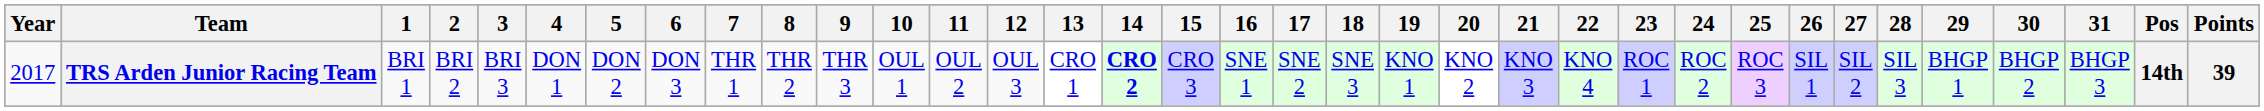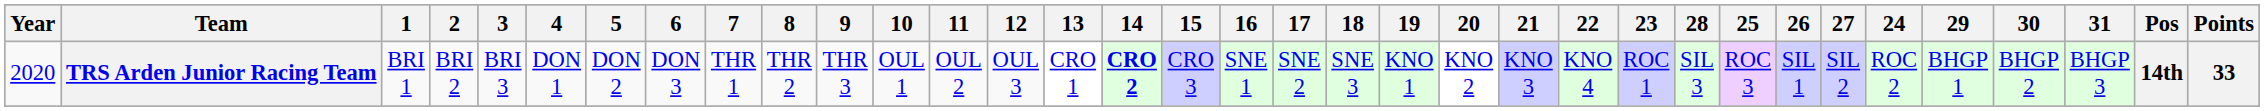 <table class="wikitable" style="text-align:center; font-size:85%">
 <tr>
 <th>Year</th>
 <th>Team</th>
 <th>1</th>
 <th>2</th>
 <th>3</th>
 <th>4</th>
 <th>5</th>
 <th>6</th>
 <th>7</th>
 <th>8</th>
 <th>9</th>
 <th>10</th>
 <th>11</th>
 <th>12</th>
 <th>13</th>
 <th>14</th>
 <th>15</th>
 <th>16</th>
 <th>17</th>
 <th>18</th>
 <th>19</th>
 <th>20</th>
 <th>21</th>
 <th>22</th>
 <th>23</th>
-<th>24</th>
+<th>28</th>
 <th>25</th>
 <th>26</th>
 <th>27</th>
-<th>28</th>
+<th>24</th>
 <th>29</th>
 <th>30</th>
 <th>31</th>
 <th>Pos</th>
 <th>Points</th>
 </tr>
 <tr>
-<td><a href='#'>2017</a></td>
+<td><a href='#'>2020</a></td>
 <th nowrap><a href='#'>TRS Arden Junior Racing Team</a></th>
 <td style="background:#;"><a href='#'>BRI<br>1</a></td>
 <td style="background:#;"><a href='#'>BRI<br>2</a></td>
 <td style="background:#;"><a href='#'>BRI<br>3</a></td>
 <td style="background:#;"><a href='#'>DON<br>1</a></td>
 <td style="background:#;"><a href='#'>DON<br>2</a></td>
 <td style="background:#;"><a href='#'>DON<br>3</a></td>
 <td style="background:#;"><a href='#'>THR<br>1</a></td>
 <td style="background:#;"><a href='#'>THR<br>2</a></td>
 <td style="background:#;"><a href='#'>THR<br>3</a></td>
 <td style="background:#;"><a href='#'>OUL<br>1</a></td>
 <td style="background:#;"><a href='#'>OUL<br>2</a></td>
 <td style="background:#;"><a href='#'>OUL<br>3</a></td>
 <td style="background:#FFFFFF;"><a href='#'>CRO<br>1</a><br></td>
 <td style="background:#DFFFDF;"><strong><a href='#'>CRO<br>2</a><br></strong></td>
 <td style="background:#CFCFFF;"><a href='#'>CRO<br>3</a><br></td>
 <td style="background:#DFFFDF;"><a href='#'>SNE<br>1</a><br></td>
 <td style="background:#DFFFDF;"><a href='#'>SNE<br>2</a><br></td>
 <td style="background:#DFFFDF;"><a href='#'>SNE<br>3</a><br></td>
 <td style="background:#DFFFDF;"><a href='#'>KNO<br>1</a><br></td>
 <td style="background:#FFFFFF;"><a href='#'>KNO<br>2</a><br></td>
 <td style="background:#CFCFFF;"><a href='#'>KNO<br>3</a><br></td>
 <td style="background:#DFFFDF;"><a href='#'>KNO<br>4</a><br></td>
 <td style="background:#CFCFFF;"><a href='#'>ROC<br>1</a><br></td>
-<td style="background:#DFFFDF;"><a href='#'>ROC<br>2</a><br></td>
+<td style="background:#DFFFDF;"><a href='#'>SIL<br>3</a><br></td>
 <td style="background:#EFCFFF;"><a href='#'>ROC<br>3</a><br></td>
 <td style="background:#CFCFFF;"><a href='#'>SIL<br>1</a><br></td>
 <td style="background:#CFCFFF;"><a href='#'>SIL<br>2</a><br></td>
-<td style="background:#DFFFDF;"><a href='#'>SIL<br>3</a><br></td>
+<td style="background:#DFFFDF;"><a href='#'>ROC<br>2</a><br></td>
 <td style="background:#DFFFDF;"><a href='#'>BHGP<br>1</a><br></td>
 <td style="background:#DFFFDF;"><a href='#'>BHGP<br>2</a><br></td>
 <td style="background:#DFFFDF;"><a href='#'>BHGP<br>3</a><br></td>
 <th>14th</th>
-<th>39</th>
+<th>33</th>
 </tr>
 </table>
